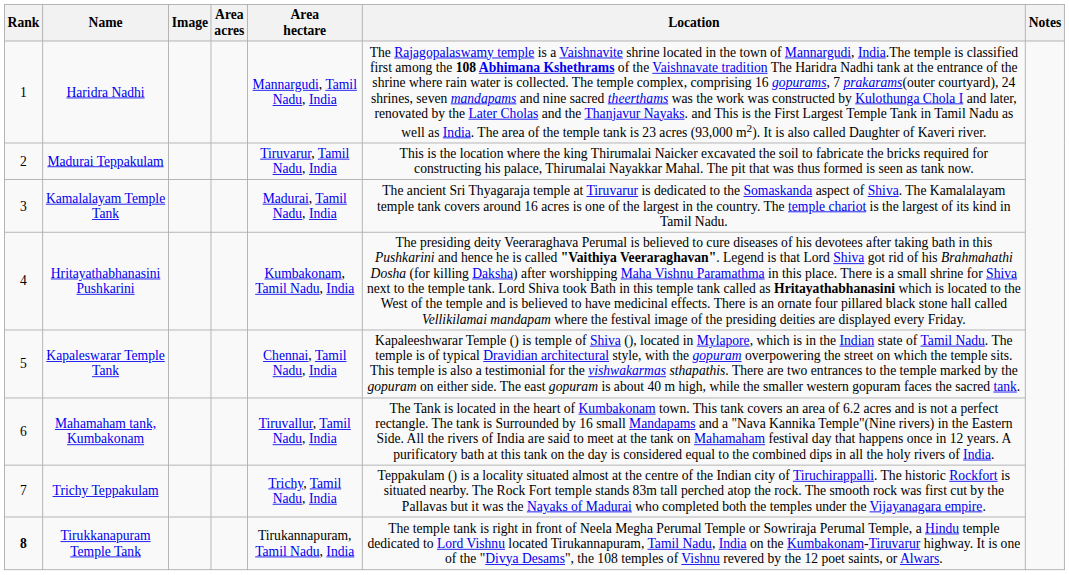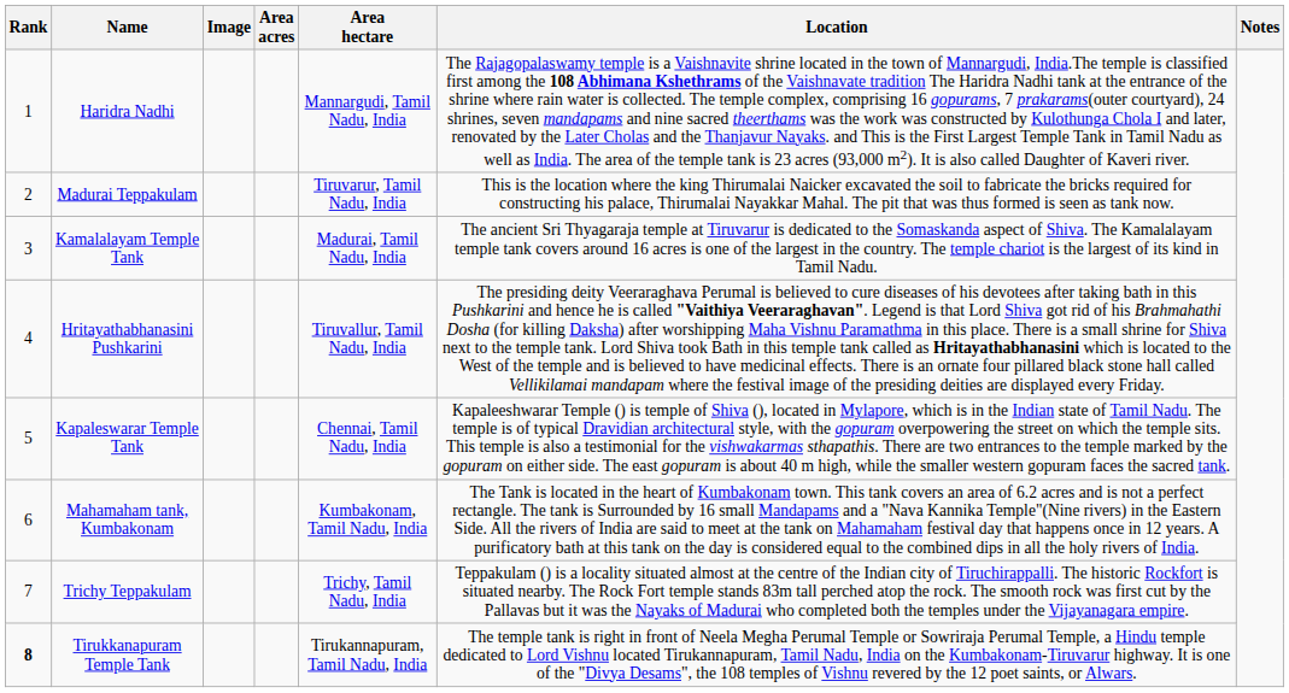 <table class="wikitable sortable" style="text-align:center;">
 <tr>
 <th scope="col">Rank</th>
 <th scope="col">Name</th>
 <th scope="col">Image</th>
 <th scope="col">Area<br>acres</th>
 <th scope="col">Area<br>hectare</th>
 <th scope="col">Location</th>
 <th scope="col">Notes</th>
 </tr>
 <tr>
 <td>1</td>
 <td><a href='#'>Haridra Nadhi</a></td>
 <td></td>
 <td></td>
 <td><a href='#'>Mannargudi</a>, <a href='#'>Tamil Nadu</a>, <a href='#'>India</a></td>
 <td>The <a href='#'>Rajagopalaswamy temple</a> is a <a href='#'>Vaishnavite</a> shrine located in the town of <a href='#'>Mannargudi</a>, <a href='#'>India</a>.The temple is classified first among the <strong>108 <a href='#'>Abhimana Kshethrams</a></strong> of the <a href='#'>Vaishnavate tradition</a> The Haridra Nadhi tank at the entrance of the shrine where rain water is collected.  The temple complex, comprising 16 <em><a href='#'>gopurams</a></em>, 7 <em><a href='#'>prakarams</a></em>(outer courtyard), 24 shrines, seven <em><a href='#'>mandapams</a></em> and nine sacred <em><a href='#'>theerthams</a></em> was the work was constructed by <a href='#'>Kulothunga Chola I</a> and later, renovated by the <a href='#'>Later Cholas</a> and the <a href='#'>Thanjavur Nayaks</a>. and This is the First Largest Temple Tank in Tamil Nadu as well as <a href='#'>India</a>. The area of the temple tank is 23 acres (93,000 m<sup>2</sup>). It is also called Daughter of Kaveri river.</td>
 </tr>
 <tr>
 <td>2</td>
 <td><a href='#'>Madurai Teppakulam</a></td>
 <td></td>
 <td></td>
 <td><a href='#'>Tiruvarur</a>, <a href='#'>Tamil Nadu</a>, <a href='#'>India</a></td>
 <td>This is the location where the king Thirumalai Naicker excavated the soil to fabricate the bricks required for constructing his palace, Thirumalai Nayakkar Mahal. The pit that was thus formed is seen as tank now.</td>
 </tr>
 <tr>
 <td>3</td>
 <td><a href='#'>Kamalalayam Temple Tank</a></td>
 <td></td>
 <td></td>
 <td><a href='#'>Madurai</a>, <a href='#'>Tamil Nadu</a>, <a href='#'>India</a></td>
 <td>The ancient Sri Thyagaraja temple at <a href='#'>Tiruvarur</a> is dedicated to the <a href='#'>Somaskanda</a> aspect of <a href='#'>Shiva</a>. The Kamalalayam temple tank covers around 16 acres is one of the largest in the country. The <a href='#'>temple chariot</a> is the largest of its kind in Tamil Nadu.</td>
 </tr>
 <tr>
 <td>4</td>
 <td><a href='#'>Hritayathabhanasini Pushkarini</a></td>
 <td></td>
 <td></td>
-<td><a href='#'>Kumbakonam</a>, <a href='#'>Tamil Nadu</a>, <a href='#'>India</a></td>
+<td><a href='#'>Tiruvallur</a>, <a href='#'>Tamil Nadu</a>, <a href='#'>India</a></td>
 <td>The presiding deity Veeraraghava Perumal is believed to cure diseases of his devotees after taking bath in this <em>Pushkarini</em> and hence he is called <strong>"Vaithiya Veeraraghavan"</strong>. Legend is that Lord <a href='#'>Shiva</a> got rid of his <em>Brahmahathi Dosha</em> (for killing <a href='#'>Daksha</a>) after worshipping <a href='#'>Maha Vishnu Paramathma</a> in this place. There is a small shrine for <a href='#'>Shiva</a> next to the temple tank. Lord Shiva took Bath in this temple tank called as <strong>Hritayathabhanasini</strong> which is located to the West of the temple and is believed to have medicinal effects. There is an ornate four pillared black stone hall called <em>Vellikilamai mandapam</em> where the festival image of the presiding deities are displayed every Friday.</td>
 </tr>
 <tr>
 <td>5</td>
 <td><a href='#'>Kapaleswarar Temple Tank</a></td>
 <td></td>
 <td></td>
 <td><a href='#'>Chennai</a>, <a href='#'>Tamil Nadu</a>, <a href='#'>India</a></td>
 <td>Kapaleeshwarar Temple () is temple of <a href='#'>Shiva</a> (), located in <a href='#'>Mylapore</a>, which is in the <a href='#'>Indian</a> state of <a href='#'>Tamil Nadu</a>. The temple is of typical <a href='#'>Dravidian architectural</a> style, with the <em><a href='#'>gopuram</a></em> overpowering the street on which the temple sits.  This temple is also a testimonial for the <em><a href='#'>vishwakarmas</a> sthapathis</em>.  There are two entrances to the temple marked by the <em>gopuram</em> on either side. The east <em>gopuram</em> is about 40 m high, while the smaller western gopuram faces the sacred <a href='#'>tank</a>.</td>
 </tr>
 <tr>
 <td>6</td>
 <td><a href='#'>Mahamaham tank, Kumbakonam</a></td>
 <td></td>
 <td></td>
-<td><a href='#'>Tiruvallur</a>, <a href='#'>Tamil Nadu</a>, <a href='#'>India</a></td>
+<td><a href='#'>Kumbakonam</a>, <a href='#'>Tamil Nadu</a>, <a href='#'>India</a></td>
 <td>The Tank is located in the heart of <a href='#'>Kumbakonam</a> town. This tank covers an area of 6.2 acres and is not a perfect rectangle. The tank is Surrounded by 16 small <a href='#'>Mandapams</a> and a "Nava Kannika Temple"(Nine rivers) in the Eastern Side. All the rivers of India are said to meet at the tank on <a href='#'>Mahamaham</a> festival day that happens once in 12 years. A purificatory bath at this tank on the day is considered equal to the combined dips in all the holy rivers of <a href='#'>India</a>.</td>
 </tr>
 <tr>
 <td>7</td>
 <td><a href='#'>Trichy Teppakulam</a></td>
 <td></td>
 <td></td>
 <td><a href='#'>Trichy</a>, <a href='#'>Tamil Nadu</a>, <a href='#'>India</a></td>
 <td>Teppakulam () is a locality  situated almost at the centre of the Indian city of <a href='#'>Tiruchirappalli</a>. The historic <a href='#'>Rockfort</a> is situated nearby. The Rock Fort temple stands 83m tall perched atop the rock. The smooth rock was first cut by the Pallavas but it was the <a href='#'>Nayaks of Madurai</a> who completed both the temples under the <a href='#'>Vijayanagara empire</a>.</td>
 </tr>
 <tr>
 <td><strong>8</strong></td>
 <td><a href='#'>Tirukkanapuram Temple Tank</a></td>
 <td></td>
 <td></td>
 <td>Tirukannapuram, <a href='#'>Tamil Nadu</a>, <a href='#'>India</a></td>
 <td>The temple tank is right in front of Neela Megha Perumal Temple or Sowriraja Perumal Temple, a <a href='#'>Hindu</a> temple dedicated to <a href='#'>Lord Vishnu</a> located Tirukannapuram, <a href='#'>Tamil Nadu</a>, <a href='#'>India</a> on the <a href='#'>Kumbakonam</a>-<a href='#'>Tiruvarur</a> highway. It is one of the "<a href='#'>Divya Desams</a>", the 108 temples of <a href='#'>Vishnu</a> revered by the 12 poet saints, or <a href='#'>Alwars</a>.</td>
 </tr>
 </table>
